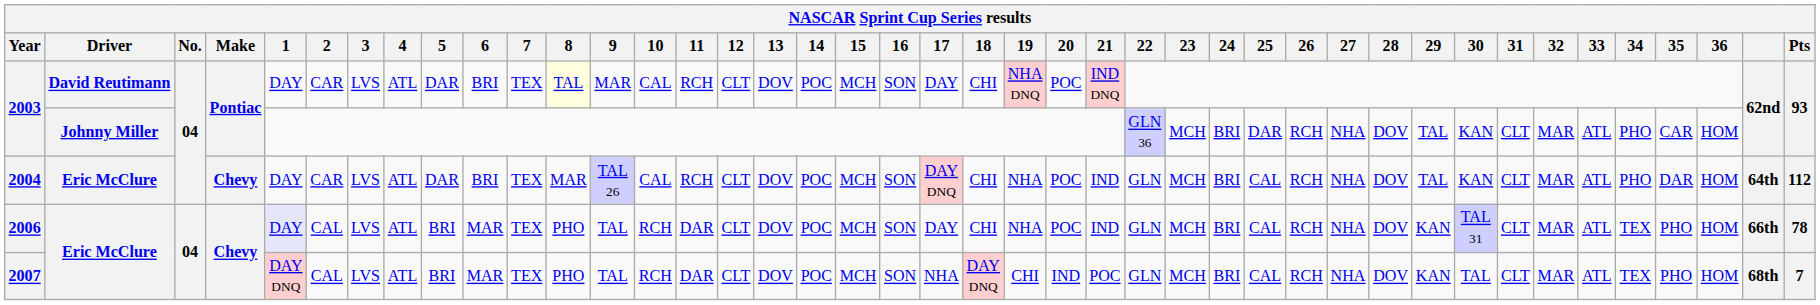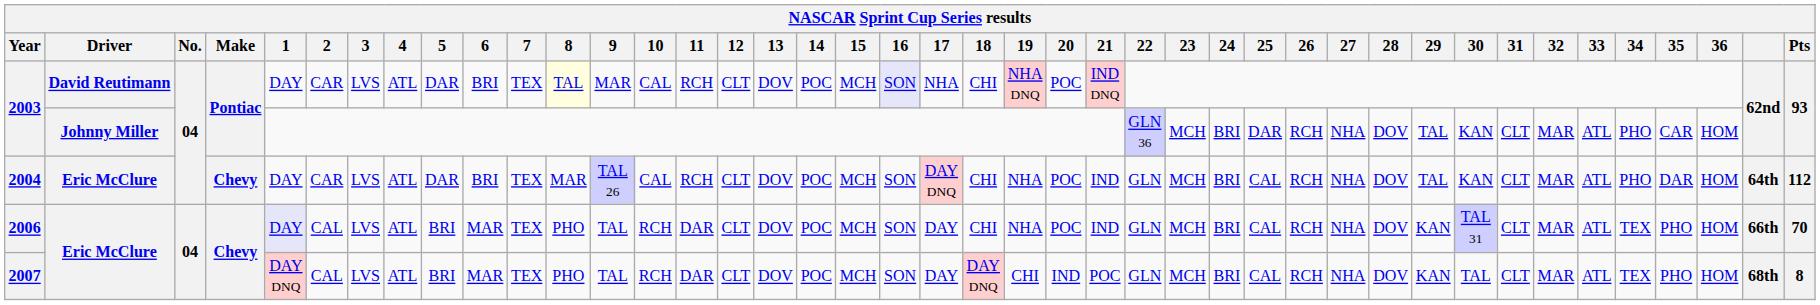 <table class="wikitable" style="text-align:center; font-size:75%">
 <tr>
 <th colspan=45><a href='#'>NASCAR</a> <a href='#'>Sprint Cup Series</a> results</th>
 </tr>
 <tr>
 <th>Year</th>
 <th>Driver</th>
 <th>No.</th>
 <th>Make</th>
 <th>1</th>
 <th>2</th>
 <th>3</th>
 <th>4</th>
 <th>5</th>
 <th>6</th>
 <th>7</th>
 <th>8</th>
 <th>9</th>
 <th>10</th>
 <th>11</th>
 <th>12</th>
 <th>13</th>
 <th>14</th>
 <th>15</th>
 <th>16</th>
 <th>17</th>
 <th>18</th>
 <th>19</th>
 <th>20</th>
 <th>21</th>
 <th>22</th>
 <th>23</th>
 <th>24</th>
 <th>25</th>
 <th>26</th>
 <th>27</th>
 <th>28</th>
 <th>29</th>
 <th>30</th>
 <th>31</th>
 <th>32</th>
 <th>33</th>
 <th>34</th>
 <th>35</th>
 <th>36</th>
 <th></th>
 <th>Pts</th>
 </tr>
 <tr>
 <th rowspan=2><a href='#'>2003</a></th>
 <th nowrap><a href='#'>David Reutimann</a></th>
 <th rowspan=3>04</th>
 <th rowspan=2><a href='#'>Pontiac</a></th>
 <td><a href='#'>DAY</a></td>
 <td><a href='#'>CAR</a></td>
 <td><a href='#'>LVS</a></td>
 <td><a href='#'>ATL</a></td>
 <td><a href='#'>DAR</a></td>
 <td><a href='#'>BRI</a></td>
 <td><a href='#'>TEX</a></td>
 <td style="background: lightyellow;"><a href='#'>TAL</a></td>
 <td><a href='#'>MAR</a></td>
 <td><a href='#'>CAL</a></td>
 <td><a href='#'>RCH</a></td>
 <td><a href='#'>CLT</a></td>
 <td><a href='#'>DOV</a></td>
 <td><a href='#'>POC</a></td>
 <td><a href='#'>MCH</a></td>
-<td><a href='#'>SON</a></td>
-<td><a href='#'>DAY</a></td>
+<td style="background: lavender;"><a href='#'>SON</a></td>
+<td><a href='#'>NHA</a></td>
 <td><a href='#'>CHI</a></td>
 <td style="background:#FFCFCF;"><a href='#'>NHA</a><br><small>DNQ</small></td>
 <td><a href='#'>POC</a></td>
 <td style="background:#FFCFCF;"><a href='#'>IND</a><br><small>DNQ</small></td>
 <td colspan=15></td>
 <th rowspan=2>62nd</th>
 <th rowspan=2>93</th>
 </tr>
 <tr>
 <th><a href='#'>Johnny Miller</a></th>
 <td colspan=21></td>
 <td style="background:#CFCFFF;"><a href='#'>GLN</a><br><small>36</small></td>
 <td><a href='#'>MCH</a></td>
 <td><a href='#'>BRI</a></td>
 <td><a href='#'>DAR</a></td>
 <td><a href='#'>RCH</a></td>
 <td><a href='#'>NHA</a></td>
 <td><a href='#'>DOV</a></td>
 <td><a href='#'>TAL</a></td>
 <td><a href='#'>KAN</a></td>
 <td><a href='#'>CLT</a></td>
 <td><a href='#'>MAR</a></td>
 <td><a href='#'>ATL</a></td>
 <td><a href='#'>PHO</a></td>
 <td><a href='#'>CAR</a></td>
 <td><a href='#'>HOM</a></td>
 </tr>
 <tr>
 <th><a href='#'>2004</a></th>
 <th><a href='#'>Eric McClure</a></th>
 <th><a href='#'>Chevy</a></th>
 <td><a href='#'>DAY</a></td>
 <td><a href='#'>CAR</a></td>
 <td><a href='#'>LVS</a></td>
 <td><a href='#'>ATL</a></td>
 <td><a href='#'>DAR</a></td>
 <td><a href='#'>BRI</a></td>
 <td><a href='#'>TEX</a></td>
 <td><a href='#'>MAR</a></td>
 <td style="background:#CFCFFF;"><a href='#'>TAL</a><br><small>26</small></td>
 <td><a href='#'>CAL</a></td>
 <td><a href='#'>RCH</a></td>
 <td><a href='#'>CLT</a></td>
 <td><a href='#'>DOV</a></td>
 <td><a href='#'>POC</a></td>
 <td><a href='#'>MCH</a></td>
 <td><a href='#'>SON</a></td>
 <td style="background:#FFCFCF;"><a href='#'>DAY</a><br><small>DNQ</small></td>
 <td><a href='#'>CHI</a></td>
 <td><a href='#'>NHA</a></td>
 <td><a href='#'>POC</a></td>
 <td><a href='#'>IND</a></td>
 <td><a href='#'>GLN</a></td>
 <td><a href='#'>MCH</a></td>
 <td><a href='#'>BRI</a></td>
 <td><a href='#'>CAL</a></td>
 <td><a href='#'>RCH</a></td>
 <td><a href='#'>NHA</a></td>
 <td><a href='#'>DOV</a></td>
 <td><a href='#'>TAL</a></td>
 <td><a href='#'>KAN</a></td>
 <td><a href='#'>CLT</a></td>
 <td><a href='#'>MAR</a></td>
 <td><a href='#'>ATL</a></td>
 <td><a href='#'>PHO</a></td>
 <td><a href='#'>DAR</a></td>
 <td><a href='#'>HOM</a></td>
 <th>64th</th>
 <th>112</th>
 </tr>
 <tr>
 <th><a href='#'>2006</a></th>
 <th rowspan=2><a href='#'>Eric McClure</a></th>
 <th rowspan=2>04</th>
 <th rowspan=2><a href='#'>Chevy</a></th>
 <td style="background: lavender;"><a href='#'>DAY</a></td>
 <td><a href='#'>CAL</a></td>
 <td><a href='#'>LVS</a></td>
 <td><a href='#'>ATL</a></td>
 <td><a href='#'>BRI</a></td>
 <td><a href='#'>MAR</a></td>
 <td><a href='#'>TEX</a></td>
 <td><a href='#'>PHO</a></td>
 <td><a href='#'>TAL</a></td>
 <td><a href='#'>RCH</a></td>
 <td><a href='#'>DAR</a></td>
 <td><a href='#'>CLT</a></td>
 <td><a href='#'>DOV</a></td>
 <td><a href='#'>POC</a></td>
 <td><a href='#'>MCH</a></td>
 <td><a href='#'>SON</a></td>
 <td><a href='#'>DAY</a></td>
 <td><a href='#'>CHI</a></td>
 <td><a href='#'>NHA</a></td>
 <td><a href='#'>POC</a></td>
 <td><a href='#'>IND</a></td>
 <td><a href='#'>GLN</a></td>
 <td><a href='#'>MCH</a></td>
 <td><a href='#'>BRI</a></td>
 <td><a href='#'>CAL</a></td>
 <td><a href='#'>RCH</a></td>
 <td><a href='#'>NHA</a></td>
 <td><a href='#'>DOV</a></td>
 <td><a href='#'>KAN</a></td>
 <td style="background:#CFCFFF;"><a href='#'>TAL</a><br><small>31</small></td>
 <td><a href='#'>CLT</a></td>
 <td><a href='#'>MAR</a></td>
 <td><a href='#'>ATL</a></td>
 <td><a href='#'>TEX</a></td>
 <td><a href='#'>PHO</a></td>
 <td><a href='#'>HOM</a></td>
 <th>66th</th>
-<th>78</th>
+<th>70</th>
 </tr>
 <tr>
 <th><a href='#'>2007</a></th>
 <td style="background:#FFCFCF;"><a href='#'>DAY</a><br><small>DNQ</small></td>
 <td><a href='#'>CAL</a></td>
 <td><a href='#'>LVS</a></td>
 <td><a href='#'>ATL</a></td>
 <td><a href='#'>BRI</a></td>
 <td><a href='#'>MAR</a></td>
 <td><a href='#'>TEX</a></td>
 <td><a href='#'>PHO</a></td>
 <td><a href='#'>TAL</a></td>
 <td><a href='#'>RCH</a></td>
 <td><a href='#'>DAR</a></td>
 <td><a href='#'>CLT</a></td>
 <td><a href='#'>DOV</a></td>
 <td><a href='#'>POC</a></td>
 <td><a href='#'>MCH</a></td>
 <td><a href='#'>SON</a></td>
-<td><a href='#'>NHA</a></td>
+<td><a href='#'>DAY</a></td>
 <td style="background:#FFCFCF;"><a href='#'>DAY</a><br><small>DNQ</small></td>
 <td><a href='#'>CHI</a></td>
 <td><a href='#'>IND</a></td>
 <td><a href='#'>POC</a></td>
 <td><a href='#'>GLN</a></td>
 <td><a href='#'>MCH</a></td>
 <td><a href='#'>BRI</a></td>
 <td><a href='#'>CAL</a></td>
 <td><a href='#'>RCH</a></td>
 <td><a href='#'>NHA</a></td>
 <td><a href='#'>DOV</a></td>
 <td><a href='#'>KAN</a></td>
 <td><a href='#'>TAL</a></td>
 <td><a href='#'>CLT</a></td>
 <td><a href='#'>MAR</a></td>
 <td><a href='#'>ATL</a></td>
 <td><a href='#'>TEX</a></td>
 <td><a href='#'>PHO</a></td>
 <td><a href='#'>HOM</a></td>
 <th>68th</th>
-<th>7</th>
+<th>8</th>
 </tr>
 </table>
